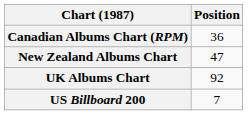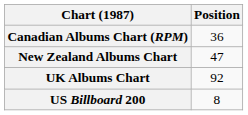 <table class="wikitable sortable plainrowheaders" style="text-align:center;">
 <tr>
 <th>Chart (1987)</th>
 <th>Position</th>
 </tr>
 <tr>
 <th scope="row" align="left">Canadian Albums Chart (<em>RPM</em>)</th>
 <td>36</td>
 </tr>
 <tr>
 <th scope="row" align="left">New Zealand Albums Chart</th>
 <td>47</td>
 </tr>
 <tr>
 <th scope="row" align="left">UK Albums Chart</th>
 <td>92</td>
 </tr>
 <tr>
 <th scope="row" align="left">US <em>Billboard</em> 200</th>
-<td>7</td>
+<td>8</td>
 </tr>
 </table>
